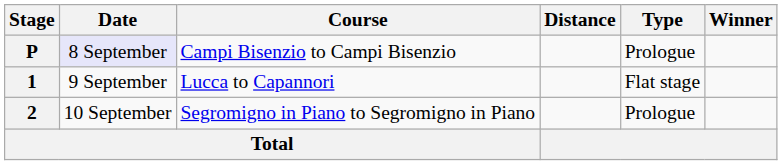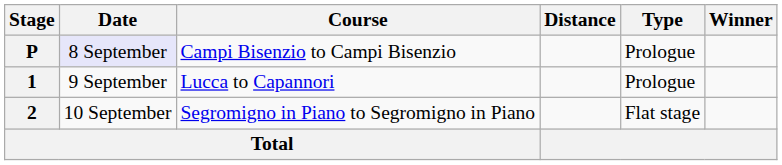 <table class=wikitable>
 <tr>
 <th>Stage</th>
 <th>Date</th>
 <th>Course</th>
 <th>Distance</th>
 <th>Type</th>
 <th>Winner</th>
 </tr>
 <tr>
 <th align=center>P</th>
 <td align=center style="background: lavender;">8 September</td>
 <td><a href='#'>Campi Bisenzio</a> to Campi Bisenzio</td>
 <td align=center></td>
 <td>Prologue</td>
 <td></td>
 </tr>
 <tr>
 <th align=center>1</th>
 <td align=center>9 September</td>
 <td><a href='#'>Lucca</a> to <a href='#'>Capannori</a></td>
 <td align=center></td>
-<td>Flat stage</td>
+<td>Prologue</td>
 <td></td>
 </tr>
 <tr>
 <th align=center>2</th>
 <td align=center>10 September</td>
 <td><a href='#'>Segromigno in Piano</a> to Segromigno in Piano</td>
 <td align=center></td>
-<td>Prologue</td>
+<td>Flat stage</td>
 <td></td>
 </tr>
 <tr>
 <th colspan=3>Total</th>
 <th colspan=5></th>
 </tr>
 </table>
